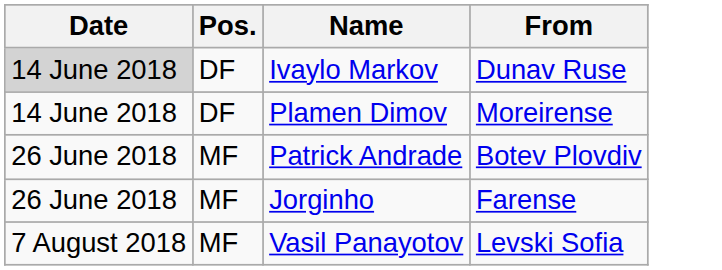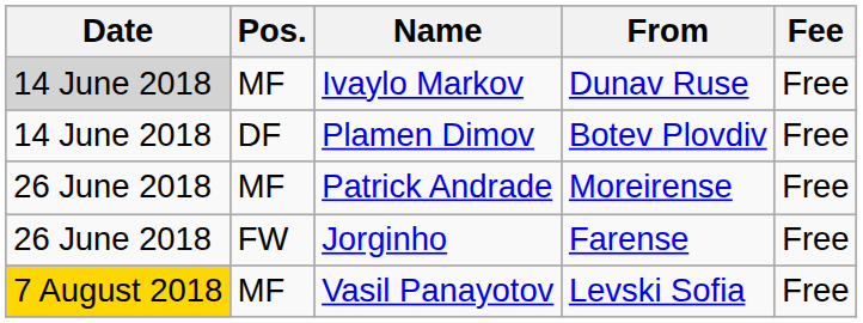 <table class="wikitable">
 <tr>
 <th>Date</th>
 <th>Pos.</th>
 <th>Name</th>
 <th>From</th>
+<th>Fee</th>
 </tr>
 <tr>
 <td style="background: lightgrey;">14 June 2018</td>
-<td>DF</td>
+<td>MF</td>
 <td> <a href='#'>Ivaylo Markov</a></td>
 <td><a href='#'>Dunav Ruse</a></td>
+<td>Free</td>
 </tr>
 <tr>
 <td>14 June 2018</td>
 <td>DF</td>
 <td> <a href='#'>Plamen Dimov</a></td>
-<td> <a href='#'>Moreirense</a></td>
+<td><a href='#'>Botev Plovdiv</a></td>
+<td>Free</td>
 </tr>
 <tr>
 <td>26 June 2018</td>
 <td>MF</td>
 <td> <a href='#'>Patrick Andrade</a></td>
-<td><a href='#'>Botev Plovdiv</a></td>
+<td> <a href='#'>Moreirense</a></td>
+<td>Free</td>
 </tr>
 <tr>
 <td>26 June 2018</td>
-<td>MF</td>
+<td>FW</td>
 <td> <a href='#'>Jorginho</a></td>
 <td> <a href='#'>Farense</a></td>
+<td>Free</td>
 </tr>
 <tr>
-<td>7 August 2018</td>
+<td style="background: gold;">7 August 2018</td>
 <td>MF</td>
 <td> <a href='#'>Vasil Panayotov</a></td>
 <td><a href='#'>Levski Sofia</a></td>
+<td>Free</td>
 </tr>
 </table>
